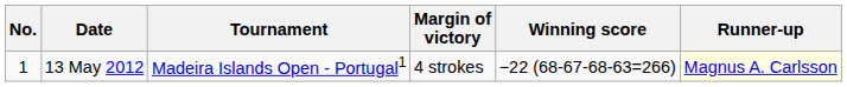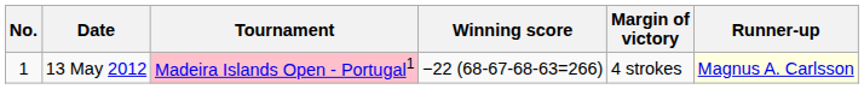 <table class="wikitable" style="font-size:95%;">
 <tr>
 <th>No.</th>
 <th>Date</th>
 <th>Tournament</th>
+<th>Winning score</th>
 <th>Margin of<br>victory</th>
-<th>Winning score</th>
 <th>Runner-up</th>
 </tr>
 <tr>
 <td align=center>1</td>
 <td align=right>13 May <a href='#'>2012</a></td>
-<td><a href='#'>Madeira Islands Open - Portugal</a><sup>1</sup></td>
+<td style="background: pink;"><a href='#'>Madeira Islands Open - Portugal</a><sup>1</sup></td>
+<td>−22 (68-67-68-63=266)</td>
 <td>4 strokes</td>
-<td>−22 (68-67-68-63=266)</td>
 <td style="background: lightyellow;"> <a href='#'>Magnus A. Carlsson</a></td>
 </tr>
 </table>
